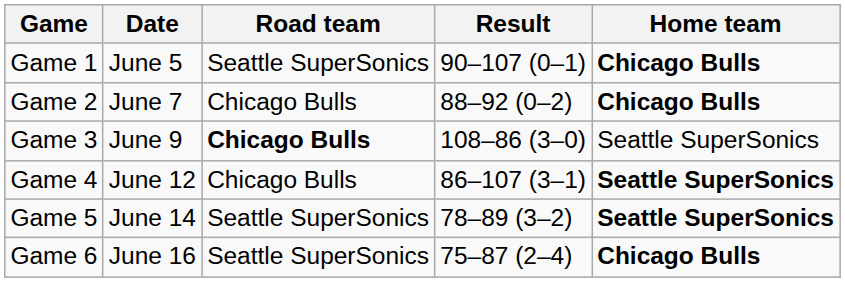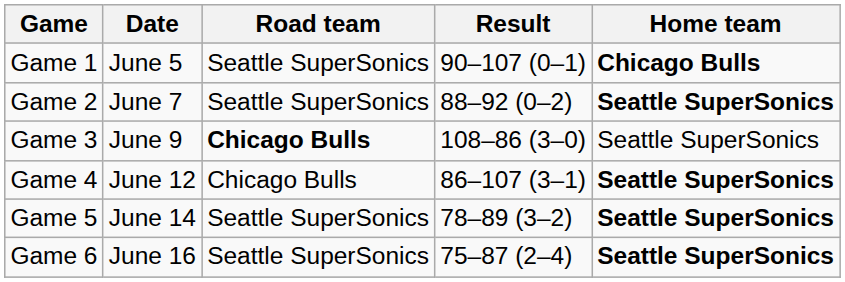 <table class="wikitable">
 <tr>
 <th>Game</th>
 <th>Date</th>
 <th>Road team</th>
 <th>Result</th>
 <th>Home team</th>
 </tr>
 <tr>
 <td>Game 1</td>
 <td>June 5</td>
 <td>Seattle SuperSonics</td>
 <td>90–107 (0–1)</td>
 <td><strong>Chicago Bulls</strong></td>
 </tr>
 <tr>
 <td>Game 2</td>
 <td>June 7</td>
-<td>Chicago Bulls</td>
+<td>Seattle SuperSonics</td>
 <td>88–92 (0–2)</td>
-<td><strong>Chicago Bulls</strong></td>
+<td><strong>Seattle SuperSonics</strong></td>
 </tr>
 <tr>
 <td>Game 3</td>
 <td>June 9</td>
 <td><strong>Chicago Bulls</strong></td>
 <td>108–86 (3–0)</td>
 <td>Seattle SuperSonics</td>
 </tr>
 <tr>
 <td>Game 4</td>
 <td>June 12</td>
 <td>Chicago Bulls</td>
 <td>86–107 (3–1)</td>
 <td><strong>Seattle SuperSonics</strong></td>
 </tr>
 <tr>
 <td>Game 5</td>
 <td>June 14</td>
 <td>Seattle SuperSonics</td>
 <td>78–89 (3–2)</td>
 <td><strong>Seattle SuperSonics</strong></td>
 </tr>
 <tr>
 <td>Game 6</td>
 <td>June 16</td>
 <td>Seattle SuperSonics</td>
 <td>75–87 (2–4)</td>
-<td><strong>Chicago Bulls</strong></td>
+<td><strong>Seattle SuperSonics</strong></td>
 </tr>
 </table>
